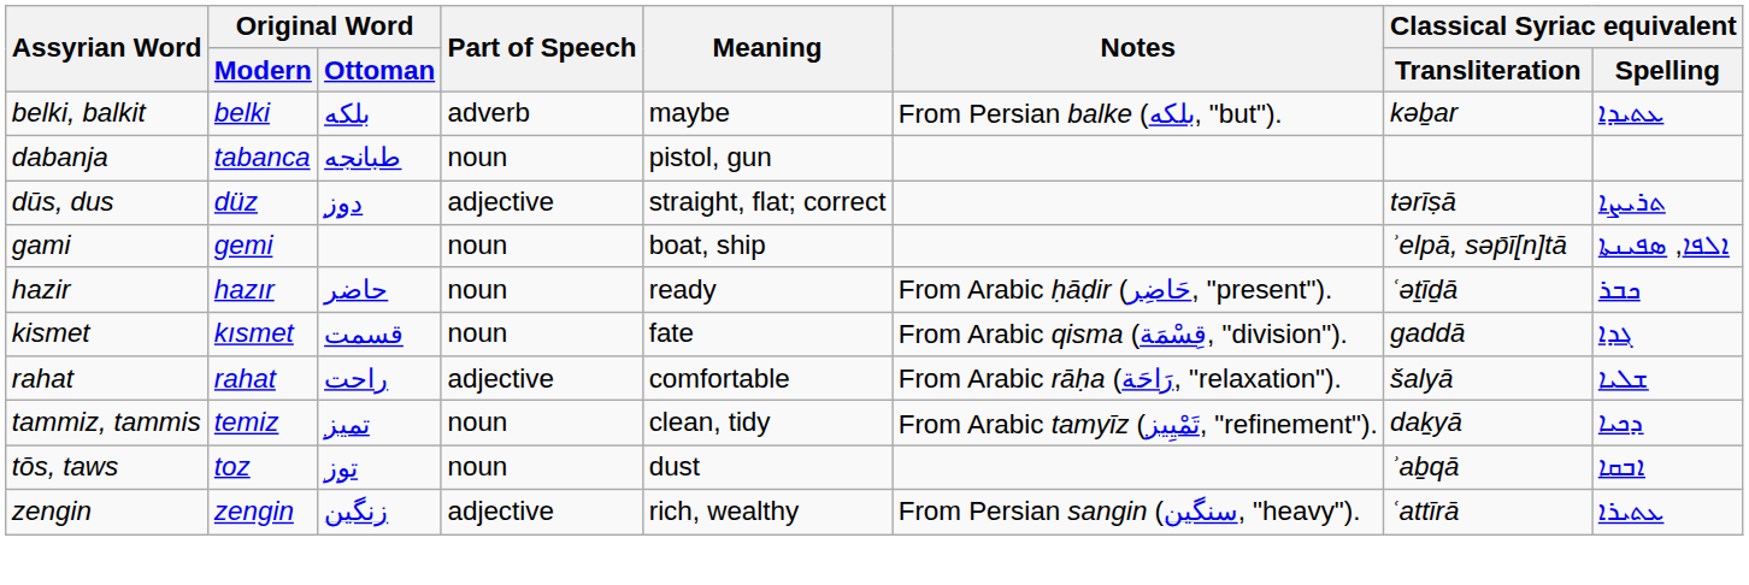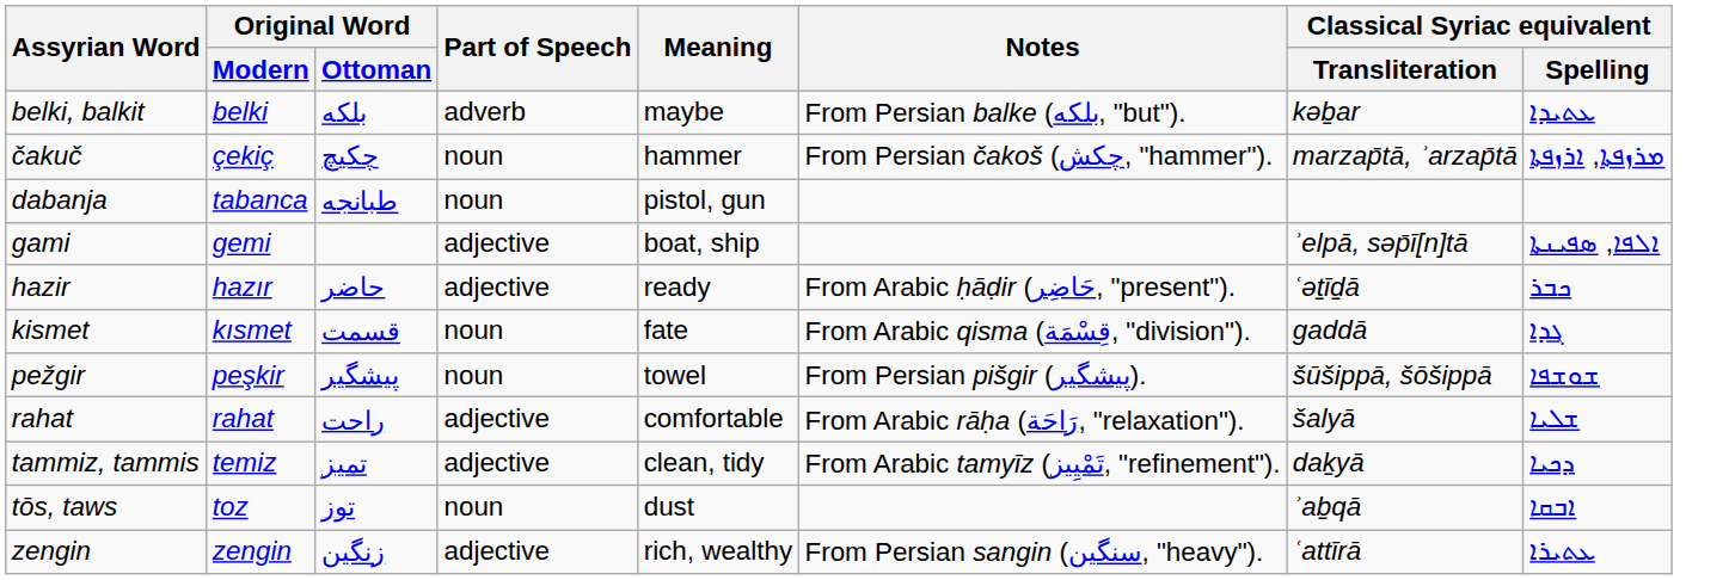 <table class="wikitable">
 <tr>
 <th rowspan="2">Assyrian Word</th>
 <th colspan="2">Original Word</th>
 <th rowspan="2">Part of Speech</th>
 <th rowspan="2">Meaning</th>
 <th rowspan="2">Notes</th>
 <th colspan="2">Classical Syriac equivalent</th>
 </tr>
 <tr>
 <th><a href='#'>Modern</a></th>
 <th><a href='#'>Ottoman</a></th>
 <th>Transliteration</th>
 <th>Spelling</th>
 </tr>
 <tr>
 <td><em>belki, balkit</em></td>
 <td><em><a href='#'>belki</a></em></td>
 <td><a href='#'>بلکه</a></td>
 <td>adverb</td>
 <td>maybe</td>
 <td>From Persian <em>balke</em> (<a href='#'>بلکه</a>, "but").</td>
 <td><em>kəḇar</em></td>
 <td><a href='#'>ܥܬܝܕܐ</a></td>
 </tr>
 <tr>
+<td><em>čakuč</em></td>
+<td><em><a href='#'>çekiç</a></em></td>
+<td><a href='#'>چكیچ</a></td>
+<td>noun</td>
+<td>hammer</td>
+<td>From Persian <em>čakoš</em> (<a href='#'>چکش</a>, "hammer").</td>
+<td><em>marzap̄tā, ʾarzap̄tā</em></td>
+<td><a href='#'>ܡܪܙܦܬܐ</a>, <a href='#'>ܐܪܙܦܬܐ</a></td>
+</tr>
+<tr>
 <td><em>dabanja</em></td>
 <td><em><a href='#'>tabanca</a></em></td>
 <td><a href='#'>طبانجه</a></td>
 <td>noun</td>
 <td>pistol, gun</td>
 <td></td>
 <td></td>
 <td></td>
 </tr>
 <tr>
-<td><em>dūs, dus</em></td>
-<td><a href='#'><em>düz</em></a></td>
-<td><a href='#'>دوز</a></td>
-<td>adjective</td>
-<td>straight, flat; correct</td>
-<td></td>
-<td><em>tərīṣā</em></td>
-<td><a href='#'>ܬܪܝܨܐ</a></td>
-</tr>
-<tr>
 <td><em>gami</em></td>
 <td><a href='#'><em>gemi</em></a></td>
 <td></td>
-<td>noun</td>
+<td>adjective</td>
 <td>boat, ship</td>
 <td></td>
 <td><em>ʾelpā, səp̄ī[n]tā</em></td>
 <td><a href='#'>ܐܠܦܐ</a>, <a href='#'>ܣܦܝܢܬܐ</a></td>
 </tr>
 <tr>
 <td><em>hazir</em></td>
 <td><a href='#'><em>hazır</em></a></td>
 <td><a href='#'>حاضر</a></td>
-<td>noun</td>
+<td>adjective</td>
 <td>ready</td>
 <td>From Arabic <em>ḥāḍir</em> (<a href='#'>حَاضِر</a>, "present").</td>
 <td><em>ʿəṯīḏā</em></td>
 <td><a href='#'>ܟܒܪ</a></td>
 </tr>
 <tr>
 <td><em>kismet</em></td>
 <td><a href='#'><em>kısmet</em></a></td>
 <td><a href='#'>قسمت</a></td>
 <td>noun</td>
 <td>fate</td>
 <td>From Arabic <em>qisma</em> (<a href='#'>قِسْمَة</a>, "division").</td>
 <td><em>gaddā</em></td>
 <td><a href='#'>ܓܕܐ</a></td>
 </tr>
 <tr>
+<td><em>pežgir</em></td>
+<td><a href='#'><em>peşkir</em></a></td>
+<td><a href='#'>پیشگیر</a></td>
+<td>noun</td>
+<td>towel</td>
+<td>From Persian <em>pišgir</em> (<a href='#'>پیشگیر</a>).</td>
+<td><em>šūšippā, šōšippā</em></td>
+<td><a href='#'>ܫܘܫܦܐ</a></td>
+</tr>
+<tr>
 <td><em>rahat</em></td>
 <td><a href='#'><em>rahat</em></a></td>
 <td><a href='#'>راحت</a></td>
 <td>adjective</td>
 <td>comfortable</td>
 <td>From Arabic <em>rāḥa</em> (<a href='#'>رَاحَة</a>, "relaxation").</td>
 <td><em>šalyā</em></td>
 <td><a href='#'>ܫܠܝܐ</a></td>
 </tr>
 <tr>
 <td><em>tammiz, tammis</em></td>
 <td><a href='#'><em>temiz</em></a></td>
 <td><a href='#'>تمیز</a></td>
-<td>noun</td>
+<td>adjective</td>
 <td>clean, tidy</td>
 <td>From Arabic <em>tamyīz</em> (<a href='#'>تَمْيِيز</a>, "refinement").</td>
 <td><em>daḵyā</em></td>
 <td><a href='#'>ܕܟܝܐ</a></td>
 </tr>
 <tr>
 <td><em>tōs, taws</em></td>
 <td><em><a href='#'>toz</a></em></td>
 <td><a href='#'>توز</a></td>
 <td>noun</td>
 <td>dust</td>
 <td></td>
 <td><em>ʾaḇqā</em></td>
 <td><a href='#'>ܐܒܩܐ</a></td>
 </tr>
 <tr>
 <td><em>zengin</em></td>
 <td><a href='#'><em>zengin</em></a></td>
 <td><a href='#'>زنگين</a></td>
 <td>adjective</td>
 <td>rich, wealthy</td>
 <td>From Persian <em>sangin</em> (<a href='#'>سنگين</a>, "heavy").</td>
 <td><em>ʿattīrā</em></td>
 <td><a href='#'>ܥܬܝܪܐ</a></td>
 </tr>
 </table>
